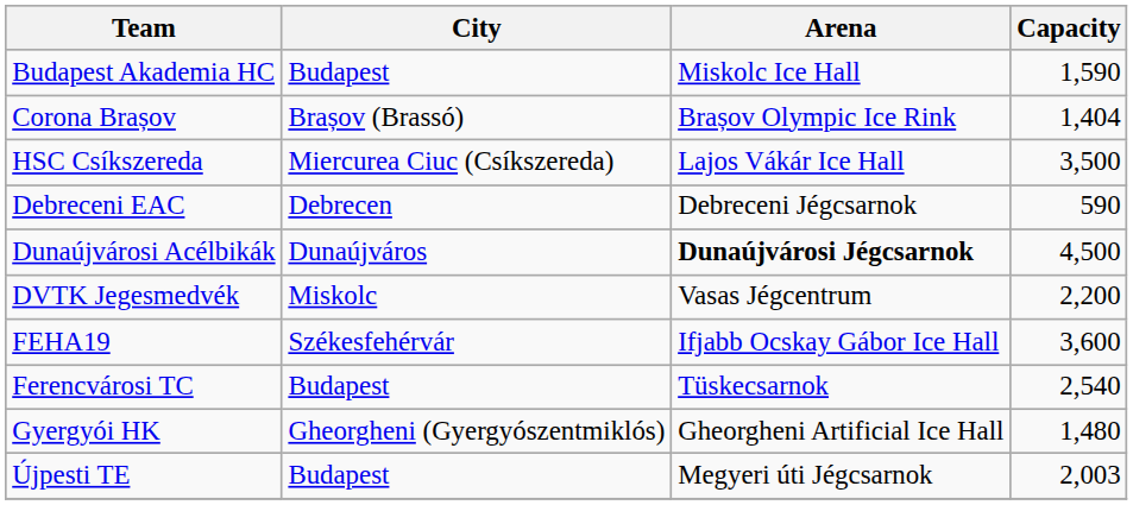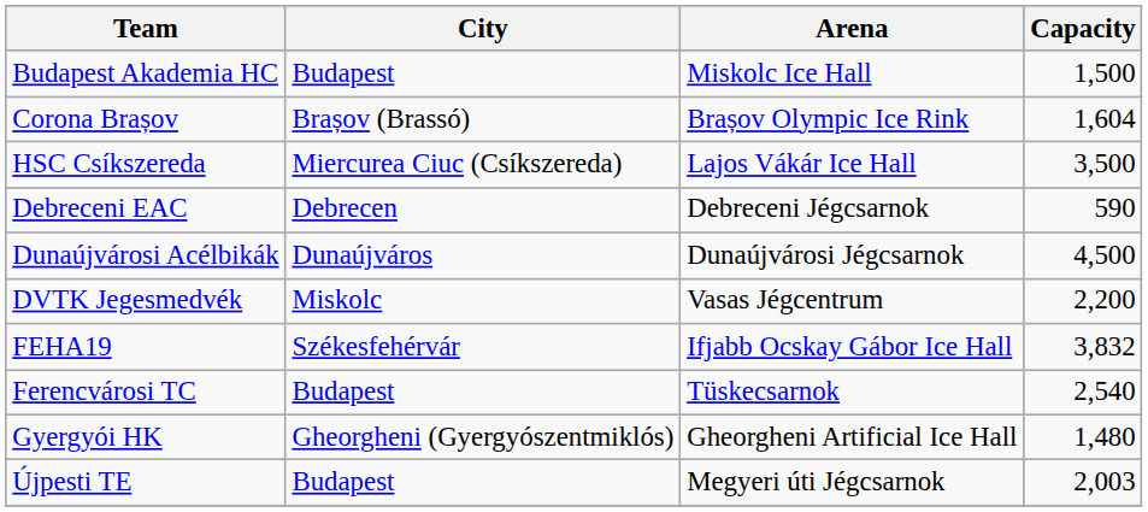 <table class="wikitable sortable sticky-header zebra" style="text-align:left; font-size:85%;">
 <tr>
 <th>Team</th>
 <th>City</th>
 <th>Arena</th>
 <th>Capacity</th>
 </tr>
 <tr>
 <td><a href='#'>Budapest Akademia HC</a></td>
 <td> <a href='#'>Budapest</a></td>
 <td><a href='#'>Miskolc Ice Hall</a></td>
-<td align="right">1,590</td>
+<td align="right">1,500</td>
 </tr>
 <tr>
 <td><a href='#'>Corona Brașov</a></td>
 <td> <a href='#'>Brașov</a> (Brassó)</td>
 <td><a href='#'>Brașov Olympic Ice Rink</a></td>
-<td align="right">1,404</td>
+<td align="right">1,604</td>
 </tr>
 <tr>
 <td><a href='#'>HSC Csíkszereda</a></td>
 <td> <a href='#'>Miercurea Ciuc</a> (Csíkszereda)</td>
 <td><a href='#'>Lajos Vákár Ice Hall</a></td>
 <td align="right">3,500</td>
 </tr>
 <tr>
 <td><a href='#'>Debreceni EAC</a></td>
 <td> <a href='#'>Debrecen</a></td>
 <td>Debreceni Jégcsarnok</td>
 <td align="right">590</td>
 </tr>
 <tr>
 <td><a href='#'>Dunaújvárosi Acélbikák</a></td>
 <td> <a href='#'>Dunaújváros</a></td>
-<td><strong>Dunaújvárosi Jégcsarnok</strong></td>
+<td>Dunaújvárosi Jégcsarnok</td>
 <td align="right">4,500</td>
 </tr>
 <tr>
 <td><a href='#'>DVTK Jegesmedvék</a></td>
 <td> <a href='#'>Miskolc</a></td>
 <td>Vasas Jégcentrum</td>
 <td align="right">2,200</td>
 </tr>
 <tr>
 <td><a href='#'>FEHA19</a></td>
 <td> <a href='#'>Székesfehérvár</a></td>
 <td><a href='#'>Ifjabb Ocskay Gábor Ice Hall</a></td>
-<td align="right">3,600</td>
+<td align="right">3,832</td>
 </tr>
 <tr>
 <td><a href='#'>Ferencvárosi TC</a></td>
 <td> <a href='#'>Budapest</a></td>
 <td><a href='#'>Tüskecsarnok</a></td>
 <td align="right">2,540</td>
 </tr>
 <tr>
 <td><a href='#'>Gyergyói HK</a></td>
 <td> <a href='#'>Gheorgheni</a> (Gyergyószentmiklós)</td>
 <td>Gheorgheni Artificial Ice Hall</td>
 <td align="right">1,480</td>
 </tr>
 <tr>
 <td><a href='#'>Újpesti TE</a></td>
 <td> <a href='#'>Budapest</a></td>
 <td>Megyeri úti Jégcsarnok</td>
 <td align="right">2,003</td>
 </tr>
 <tr>
 </tr>
 </table>
